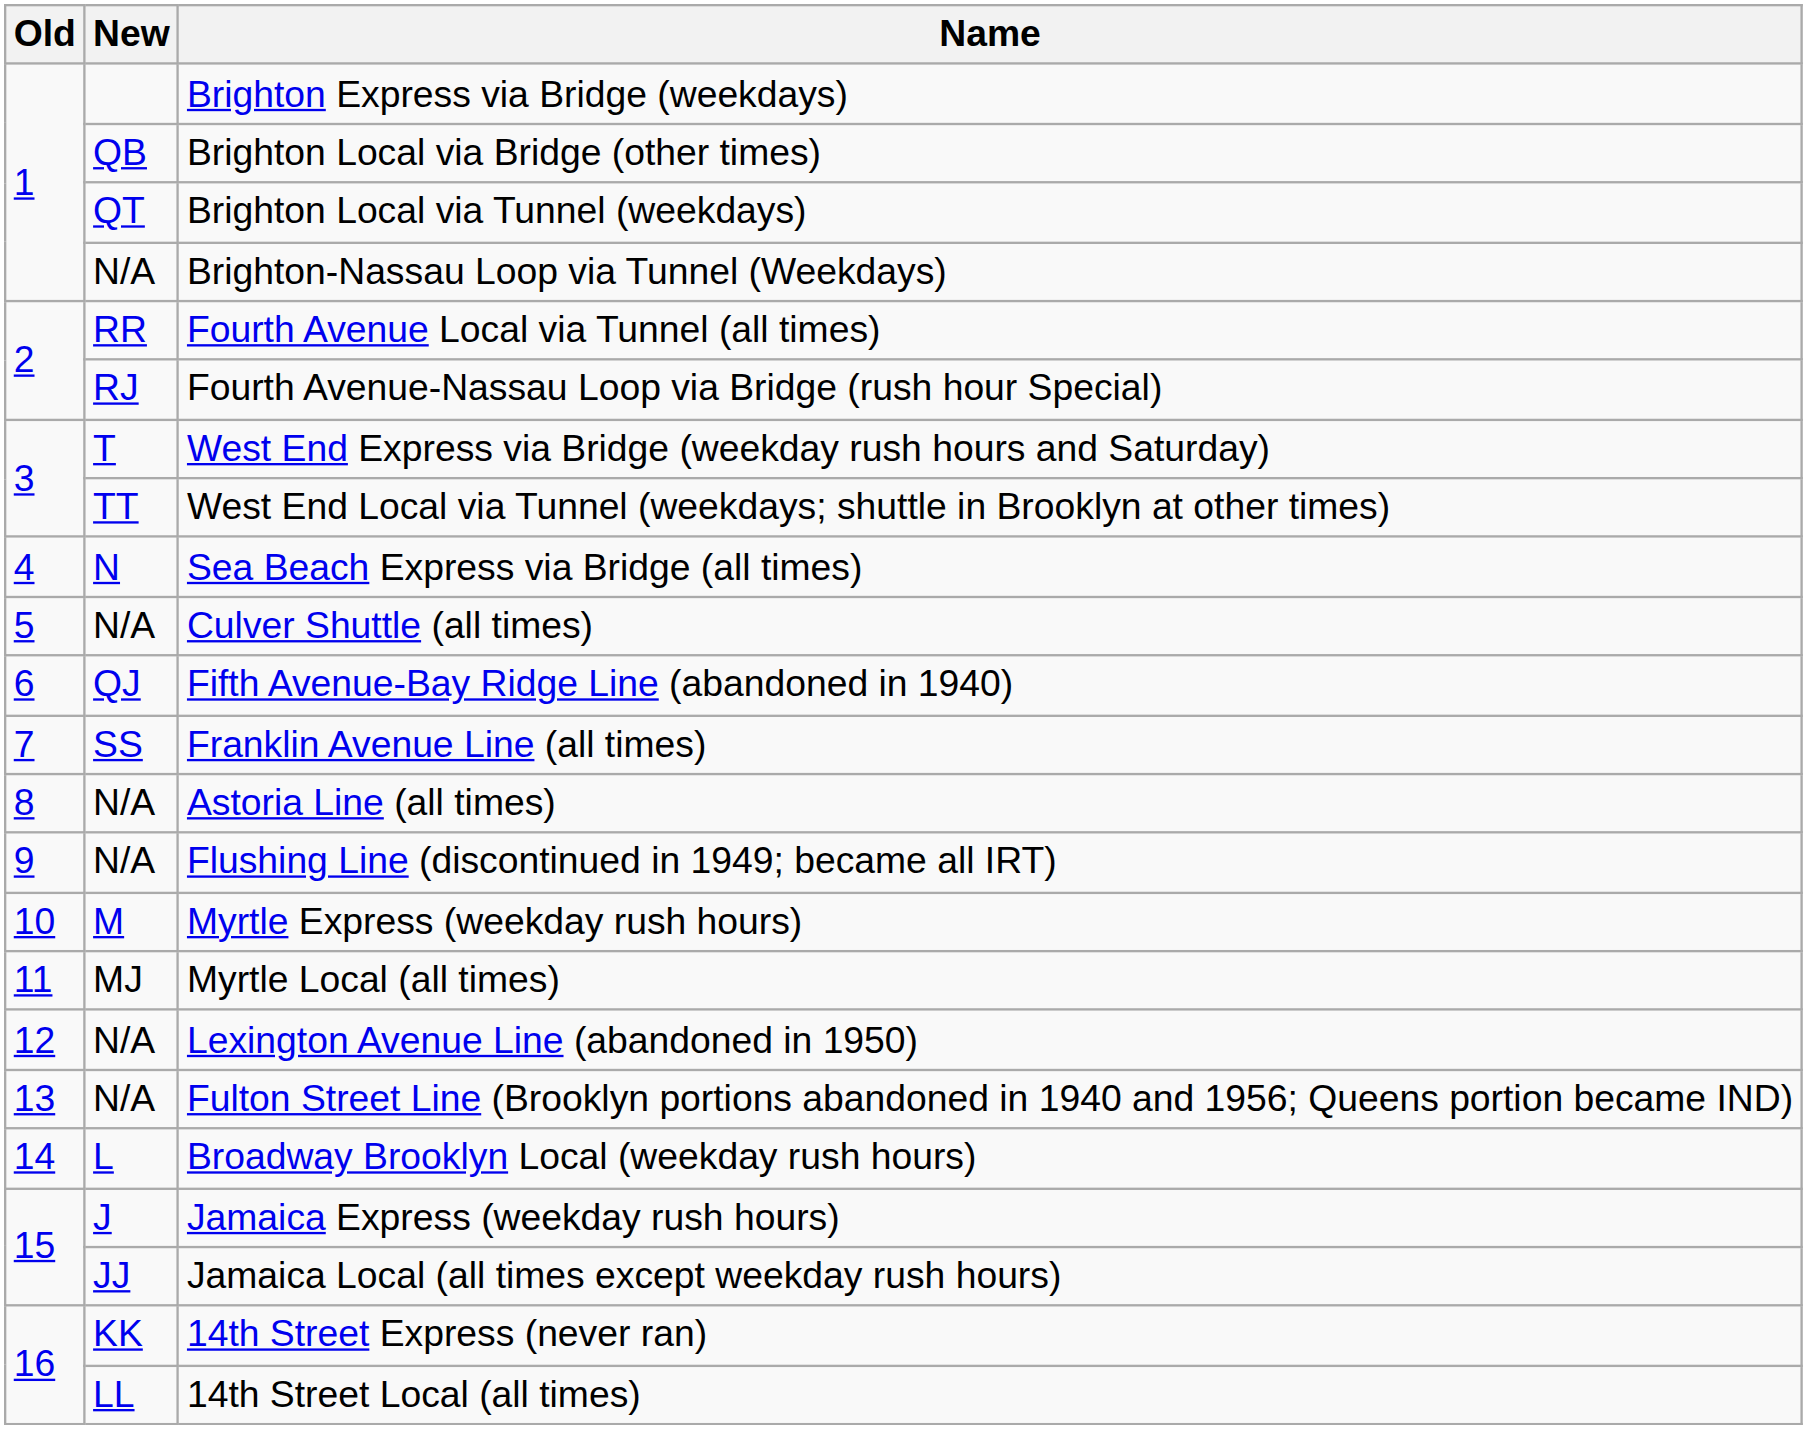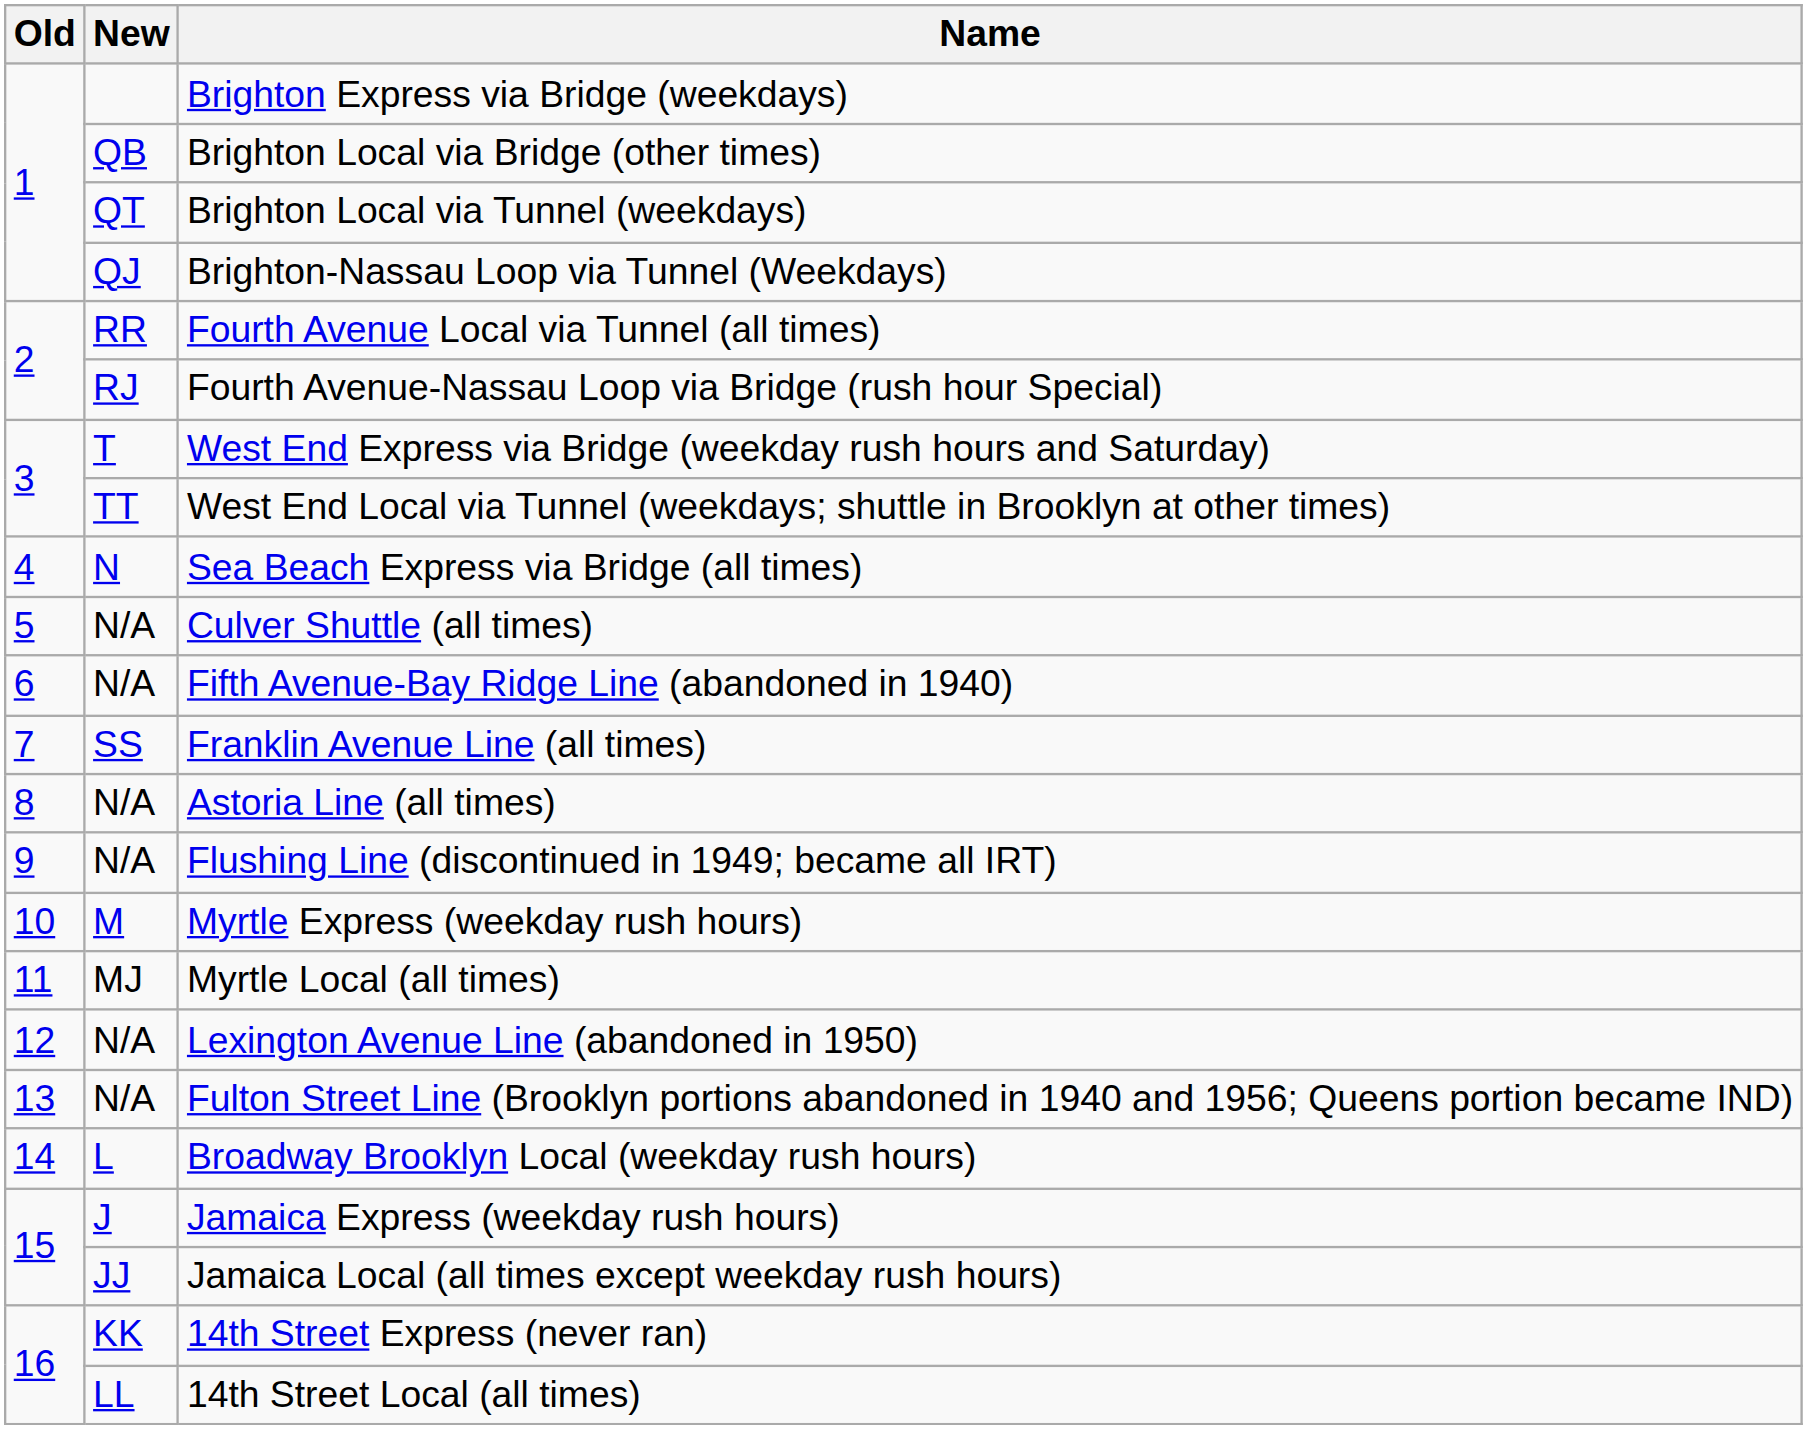 <table class=wikitable>
 <tr>
 <th>Old</th>
 <th>New</th>
 <th>Name</th>
 </tr>
 <tr>
 <td rowspan=4><a href='#'>1</a></td>
 <td></td>
 <td><a href='#'>Brighton</a> Express via Bridge (weekdays)</td>
 </tr>
 <tr>
 <td><a href='#'>QB</a></td>
 <td>Brighton Local via Bridge (other times)</td>
 </tr>
 <tr>
 <td><a href='#'>QT</a></td>
 <td>Brighton Local via Tunnel (weekdays)</td>
 </tr>
 <tr>
-<td>N/A</td>
+<td><a href='#'>QJ</a></td>
 <td>Brighton-Nassau Loop via Tunnel (Weekdays)</td>
 </tr>
 <tr>
 <td rowspan=2><a href='#'>2</a></td>
 <td><a href='#'>RR</a></td>
 <td><a href='#'>Fourth Avenue</a> Local via Tunnel (all times)</td>
 </tr>
 <tr>
 <td><a href='#'>RJ</a></td>
 <td>Fourth Avenue-Nassau Loop via Bridge (rush hour Special)</td>
 </tr>
 <tr>
 <td rowspan=2><a href='#'>3</a></td>
 <td><a href='#'>T</a></td>
 <td><a href='#'>West End</a> Express via Bridge (weekday rush hours and Saturday)</td>
 </tr>
 <tr>
 <td><a href='#'>TT</a></td>
 <td>West End Local via Tunnel (weekdays; shuttle in Brooklyn at other times)</td>
 </tr>
 <tr>
 <td><a href='#'>4</a></td>
 <td><a href='#'>N</a></td>
 <td><a href='#'>Sea Beach</a> Express via Bridge (all times)</td>
 </tr>
 <tr>
 <td><a href='#'>5</a></td>
 <td>N/A</td>
 <td><a href='#'>Culver Shuttle</a> (all times)</td>
 </tr>
 <tr>
 <td><a href='#'>6</a></td>
-<td><a href='#'>QJ</a></td>
+<td>N/A</td>
 <td><a href='#'>Fifth Avenue-Bay Ridge Line</a> (abandoned in 1940)</td>
 </tr>
 <tr>
 <td><a href='#'>7</a></td>
 <td><a href='#'>SS</a></td>
 <td><a href='#'>Franklin Avenue Line</a> (all times)</td>
 </tr>
 <tr>
 <td><a href='#'>8</a></td>
 <td>N/A</td>
 <td><a href='#'>Astoria Line</a> (all times)</td>
 </tr>
 <tr>
 <td><a href='#'>9</a></td>
 <td>N/A</td>
 <td><a href='#'>Flushing Line</a> (discontinued in 1949; became all IRT)</td>
 </tr>
 <tr>
 <td><a href='#'>10</a></td>
 <td><a href='#'>M</a></td>
 <td><a href='#'>Myrtle</a> Express (weekday rush hours)</td>
 </tr>
 <tr>
 <td><a href='#'>11</a></td>
 <td>MJ</td>
 <td>Myrtle Local (all times)</td>
 </tr>
 <tr>
 <td><a href='#'>12</a></td>
 <td>N/A</td>
 <td><a href='#'>Lexington Avenue Line</a> (abandoned in 1950)</td>
 </tr>
 <tr>
 <td><a href='#'>13</a></td>
 <td>N/A</td>
 <td><a href='#'>Fulton Street Line</a> (Brooklyn portions abandoned in 1940 and 1956; Queens portion became IND)</td>
 </tr>
 <tr>
 <td><a href='#'>14</a></td>
 <td><a href='#'>L</a></td>
 <td><a href='#'>Broadway Brooklyn</a> Local (weekday rush hours)</td>
 </tr>
 <tr>
 <td rowspan=2><a href='#'>15</a></td>
 <td><a href='#'>J</a></td>
 <td><a href='#'>Jamaica</a> Express (weekday rush hours)</td>
 </tr>
 <tr>
 <td><a href='#'>JJ</a></td>
 <td>Jamaica Local (all times except weekday rush hours)</td>
 </tr>
 <tr>
 <td rowspan=2><a href='#'>16</a></td>
 <td><a href='#'>KK</a></td>
 <td><a href='#'>14th Street</a> Express (never ran)</td>
 </tr>
 <tr>
 <td><a href='#'>LL</a></td>
 <td>14th Street Local (all times)</td>
 </tr>
 </table>
